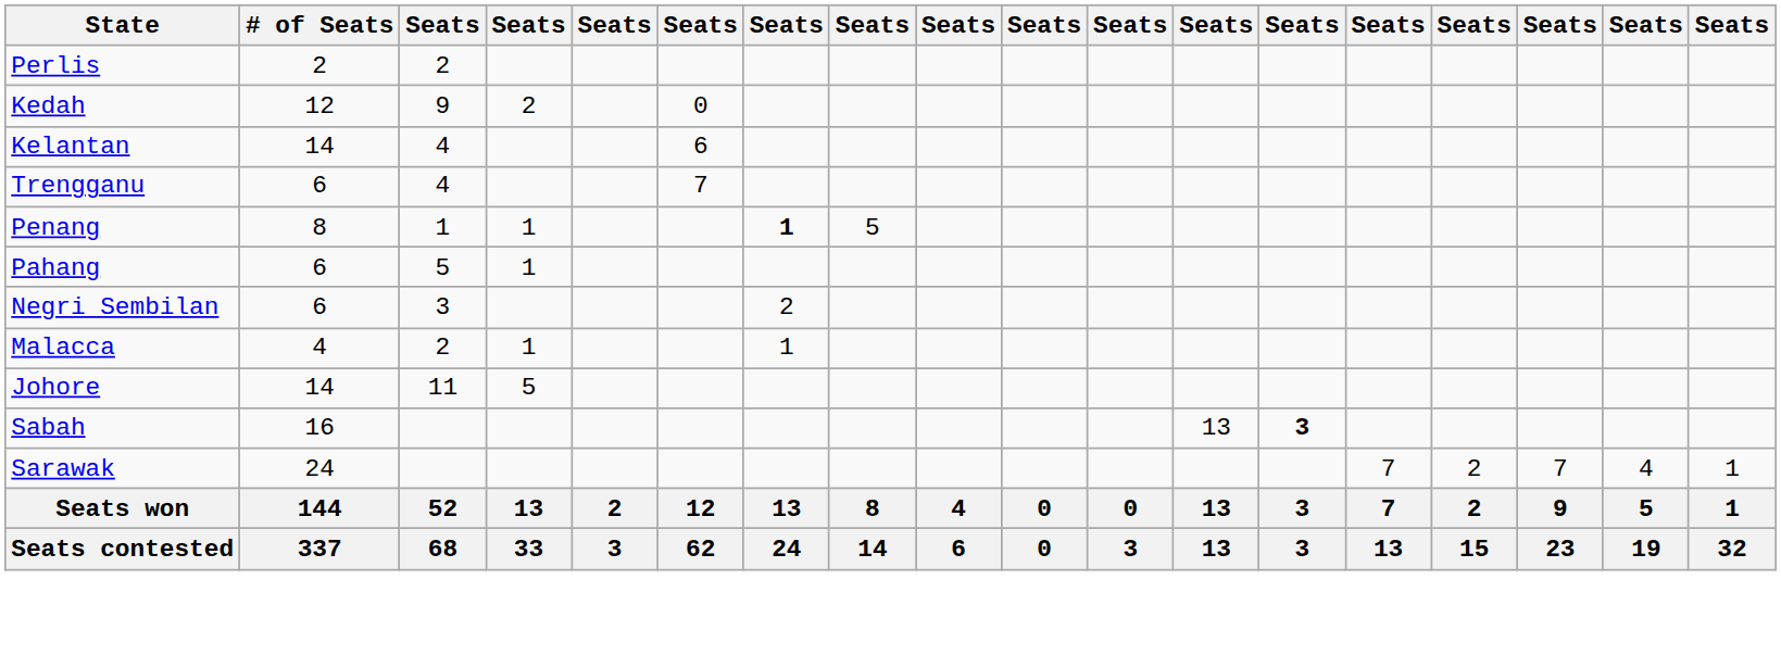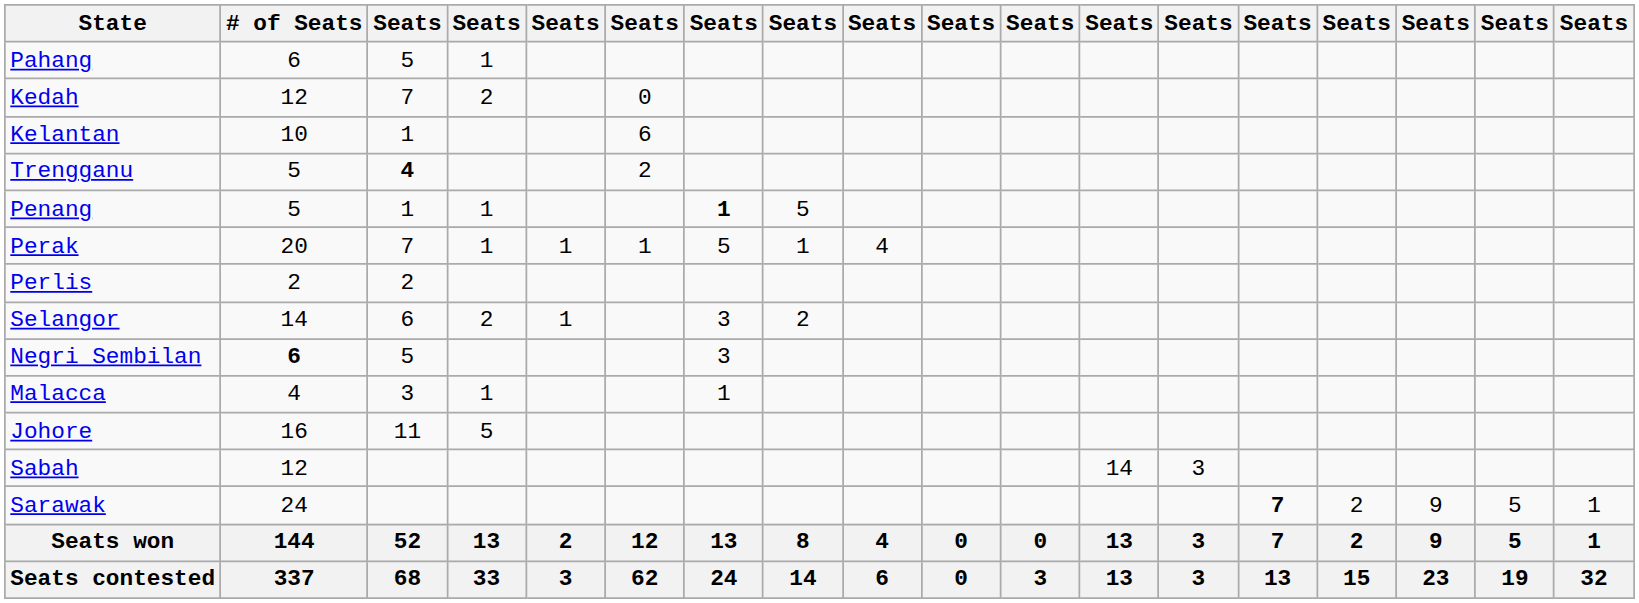 <table class="wikitable sortable" style="text-align:center">
 <tr>
 <th>State</th>
 <th># of Seats</th>
 <th> Seats</th>
 <th> Seats</th>
 <th> Seats</th>
 <th> Seats</th>
 <th> Seats</th>
 <th> Seats</th>
 <th> Seats</th>
 <th> Seats</th>
 <th> Seats</th>
 <th> Seats</th>
 <th> Seats</th>
 <th> Seats</th>
 <th> Seats</th>
 <th> Seats</th>
 <th> Seats</th>
 <th> Seats</th>
 </tr>
 <tr>
+<td style="text-align:left"> <a href='#'>Pahang</a></td>
+<td>6</td>
+<td>5</td>
+<td>1</td>
+<td></td>
+<td></td>
+<td></td>
+<td></td>
+<td></td>
+<td></td>
+<td></td>
+<td></td>
+<td></td>
+<td></td>
+<td></td>
+<td></td>
+<td></td>
+<td></td>
+</tr>
+<tr>
+<td style="text-align:left"> <a href='#'>Kedah</a></td>
+<td>12</td>
+<td>7</td>
+<td>2</td>
+<td></td>
+<td>0</td>
+<td></td>
+<td></td>
+<td></td>
+<td></td>
+<td></td>
+<td></td>
+<td></td>
+<td></td>
+<td></td>
+<td></td>
+<td></td>
+<td></td>
+</tr>
+<tr>
+<td style="text-align:left"> <a href='#'>Kelantan</a></td>
+<td>10</td>
+<td>1</td>
+<td></td>
+<td></td>
+<td>6</td>
+<td></td>
+<td></td>
+<td></td>
+<td></td>
+<td></td>
+<td></td>
+<td></td>
+<td></td>
+<td></td>
+<td></td>
+<td></td>
+<td></td>
+</tr>
+<tr>
+<td style="text-align:left"> <a href='#'>Trengganu</a></td>
+<td>5</td>
+<td><strong>4</strong></td>
+<td></td>
+<td></td>
+<td>2</td>
+<td></td>
+<td></td>
+<td></td>
+<td></td>
+<td></td>
+<td></td>
+<td></td>
+<td></td>
+<td></td>
+<td></td>
+<td></td>
+<td></td>
+</tr>
+<tr>
+<td style="text-align:left"> <a href='#'>Penang</a></td>
+<td>5</td>
+<td>1</td>
+<td>1</td>
+<td></td>
+<td></td>
+<td><strong>1</strong></td>
+<td>5</td>
+<td></td>
+<td></td>
+<td></td>
+<td></td>
+<td></td>
+<td></td>
+<td></td>
+<td></td>
+<td></td>
+<td></td>
+</tr>
+<tr>
+<td style="text-align:left"> <a href='#'>Perak</a></td>
+<td>20</td>
+<td>7</td>
+<td>1</td>
+<td>1</td>
+<td>1</td>
+<td>5</td>
+<td>1</td>
+<td>4</td>
+<td></td>
+<td></td>
+<td></td>
+<td></td>
+<td></td>
+<td></td>
+<td></td>
+<td></td>
+<td></td>
+</tr>
+<tr>
 <td style="text-align:left"> <a href='#'>Perlis</a></td>
 <td>2</td>
 <td>2</td>
 <td></td>
 <td></td>
 <td></td>
 <td></td>
 <td></td>
 <td></td>
 <td></td>
 <td></td>
 <td></td>
 <td></td>
 <td></td>
 <td></td>
 <td></td>
 <td></td>
 <td></td>
 </tr>
 <tr>
-<td style="text-align:left"> <a href='#'>Kedah</a></td>
-<td>12</td>
-<td>9</td>
+<td style="text-align:left"> <a href='#'>Selangor</a></td>
+<td>14</td>
+<td>6</td>
 <td>2</td>
-<td></td>
-<td>0</td>
-<td></td>
-<td></td>
-<td></td>
-<td></td>
-<td></td>
-<td></td>
-<td></td>
-<td></td>
-<td></td>
-<td></td>
-<td></td>
-<td></td>
-</tr>
-<tr>
-<td style="text-align:left"> <a href='#'>Kelantan</a></td>
-<td>14</td>
-<td>4</td>
-<td></td>
-<td></td>
-<td>6</td>
-<td></td>
-<td></td>
-<td></td>
-<td></td>
-<td></td>
-<td></td>
-<td></td>
-<td></td>
-<td></td>
-<td></td>
-<td></td>
-<td></td>
-</tr>
-<tr>
-<td style="text-align:left"> <a href='#'>Trengganu</a></td>
-<td>6</td>
-<td>4</td>
-<td></td>
-<td></td>
-<td>7</td>
-<td></td>
-<td></td>
-<td></td>
-<td></td>
-<td></td>
-<td></td>
-<td></td>
-<td></td>
-<td></td>
-<td></td>
-<td></td>
-<td></td>
-</tr>
-<tr>
-<td style="text-align:left"> <a href='#'>Penang</a></td>
-<td>8</td>
-<td>1</td>
 <td>1</td>
 <td></td>
-<td></td>
-<td><strong>1</strong></td>
-<td>5</td>
-<td></td>
-<td></td>
-<td></td>
-<td></td>
-<td></td>
-<td></td>
-<td></td>
-<td></td>
-<td></td>
-<td></td>
-</tr>
-<tr>
-<td style="text-align:left"> <a href='#'>Pahang</a></td>
-<td>6</td>
-<td>5</td>
-<td>1</td>
-<td></td>
-<td></td>
-<td></td>
-<td></td>
+<td>3</td>
+<td>2</td>
 <td></td>
 <td></td>
 <td></td>
 <td></td>
 <td></td>
 <td></td>
 <td></td>
 <td></td>
 <td></td>
 <td></td>
 </tr>
 <tr>
 <td style="text-align:left"> <a href='#'>Negri Sembilan</a></td>
-<td>6</td>
-<td>3</td>
+<td><strong>6</strong></td>
+<td>5</td>
 <td></td>
 <td></td>
 <td></td>
-<td>2</td>
+<td>3</td>
 <td></td>
 <td></td>
 <td></td>
 <td></td>
 <td></td>
 <td></td>
 <td></td>
 <td></td>
 <td></td>
 <td></td>
 <td></td>
 </tr>
 <tr>
 <td style="text-align:left"> <a href='#'>Malacca</a></td>
 <td>4</td>
-<td>2</td>
+<td>3</td>
 <td>1</td>
 <td></td>
 <td></td>
 <td>1</td>
 <td></td>
 <td></td>
 <td></td>
 <td></td>
 <td></td>
 <td></td>
 <td></td>
 <td></td>
 <td></td>
 <td></td>
 <td></td>
 </tr>
 <tr>
 <td style="text-align:left"> <a href='#'>Johore</a></td>
-<td>14</td>
+<td>16</td>
 <td>11</td>
 <td>5</td>
 <td></td>
 <td></td>
 <td></td>
 <td></td>
 <td></td>
 <td></td>
 <td></td>
 <td></td>
 <td></td>
 <td></td>
 <td></td>
 <td></td>
 <td></td>
 <td></td>
 </tr>
 <tr>
 <td style="text-align:left"> <a href='#'>Sabah</a></td>
-<td>16</td>
+<td>12</td>
 <td></td>
 <td></td>
 <td></td>
 <td></td>
 <td></td>
 <td></td>
 <td></td>
 <td></td>
 <td></td>
-<td>13</td>
-<td><strong>3</strong></td>
+<td>14</td>
+<td>3</td>
 <td></td>
 <td></td>
 <td></td>
 <td></td>
 <td></td>
 </tr>
 <tr>
 <td style="text-align:left"> <a href='#'>Sarawak</a></td>
 <td>24</td>
 <td></td>
 <td></td>
 <td></td>
 <td></td>
 <td></td>
 <td></td>
 <td></td>
 <td></td>
 <td></td>
 <td></td>
 <td></td>
-<td>7</td>
+<td><strong>7</strong></td>
 <td>2</td>
-<td>7</td>
-<td>4</td>
+<td>9</td>
+<td>5</td>
 <td>1</td>
 </tr>
 <tr class="sortbottom" style="background:lightgrey;">
 <th>Seats won</th>
 <th>144</th>
 <th>52</th>
 <th>13</th>
 <th>2</th>
 <th>12</th>
 <th>13</th>
 <th>8</th>
 <th>4</th>
 <th>0</th>
 <th>0</th>
 <th>13</th>
 <th>3</th>
 <th>7</th>
 <th>2</th>
 <th>9</th>
 <th>5</th>
 <th>1</th>
 </tr>
 <tr>
 <th>Seats contested</th>
 <th>337</th>
 <th>68</th>
 <th>33</th>
 <th>3</th>
 <th>62</th>
 <th>24</th>
 <th>14</th>
 <th>6</th>
 <th>0</th>
 <th>3</th>
 <th>13</th>
 <th>3</th>
 <th>13</th>
 <th>15</th>
 <th>23</th>
 <th>19</th>
 <th>32</th>
 </tr>
 </table>
